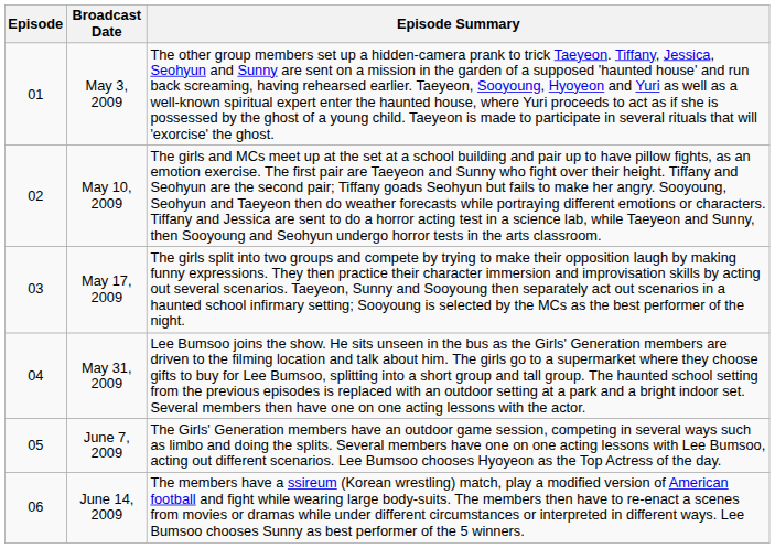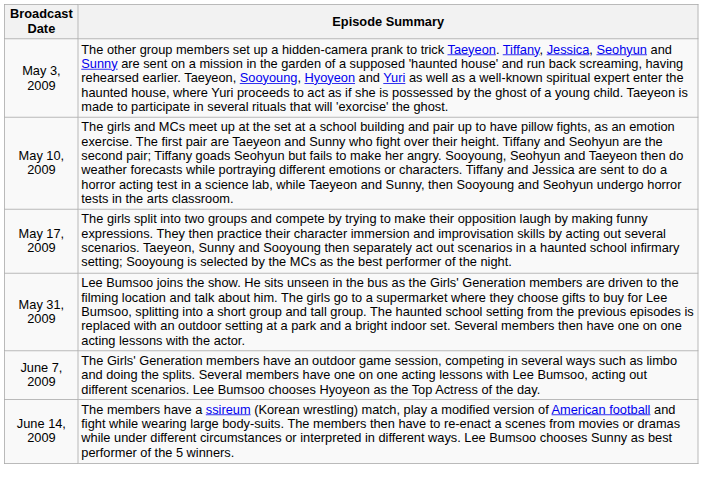 <table class="wikitable">
 <tr>
-<th>Episode</th>
 <th>Broadcast Date</th>
 <th>Episode Summary</th>
 </tr>
 <tr>
-<td style="text-align:center">01</td>
 <td style="text-align:center">May 3, 2009</td>
 <td>The other group members set up a hidden-camera prank to trick <a href='#'>Taeyeon</a>. <a href='#'>Tiffany</a>, <a href='#'>Jessica</a>, <a href='#'>Seohyun</a> and <a href='#'>Sunny</a> are sent on a mission in the garden of a supposed 'haunted house' and run back screaming, having rehearsed earlier. Taeyeon, <a href='#'>Sooyoung</a>, <a href='#'>Hyoyeon</a> and <a href='#'>Yuri</a> as well as a well-known spiritual expert enter the haunted house, where Yuri proceeds to act as if she is possessed by the ghost of a young child. Taeyeon is made to participate in several rituals that will 'exorcise' the ghost.</td>
 </tr>
 <tr>
-<td style="text-align:center">02</td>
 <td style="text-align:center">May 10, 2009</td>
 <td>The girls and MCs meet up at the set at a school building and pair up to have pillow fights, as an emotion exercise. The first pair are Taeyeon and Sunny who fight over their height. Tiffany and Seohyun are the second pair; Tiffany goads Seohyun but fails to make her angry. Sooyoung, Seohyun and Taeyeon then do weather forecasts while portraying different emotions or characters. Tiffany and Jessica are sent to do a horror acting test in a science lab, while Taeyeon and Sunny, then Sooyoung and Seohyun undergo horror tests in the arts classroom.</td>
 </tr>
 <tr>
-<td style="text-align:center">03</td>
 <td style="text-align:center">May 17, 2009</td>
 <td>The girls split into two groups and compete by trying to make their opposition laugh by making funny expressions. They then practice their character immersion and improvisation skills by acting out several scenarios. Taeyeon, Sunny and Sooyoung then separately act out scenarios in a haunted school infirmary setting; Sooyoung is selected by the MCs as the best performer of the night.</td>
 </tr>
 <tr>
-<td style="text-align:center">04</td>
 <td style="text-align:center">May 31, 2009</td>
 <td>Lee Bumsoo joins the show. He sits unseen in the bus as the Girls' Generation members are driven to the filming location and talk about him. The girls go to a supermarket where they choose gifts to buy for Lee Bumsoo, splitting into a short group and tall group. The haunted school setting from the previous episodes is replaced with an outdoor setting at a park and a bright indoor set. Several members then have one on one acting lessons with the actor.</td>
 </tr>
 <tr>
-<td style="text-align:center">05</td>
 <td style="text-align:center">June 7, 2009</td>
 <td>The Girls' Generation members have an outdoor game session, competing in several ways such as limbo and doing the splits. Several members have one on one acting lessons with Lee Bumsoo, acting out different scenarios. Lee Bumsoo chooses Hyoyeon as the Top Actress of the day.</td>
 </tr>
 <tr>
-<td style="text-align:center">06</td>
 <td style="text-align:center">June 14, 2009</td>
 <td>The members have a <a href='#'>ssireum</a> (Korean wrestling) match, play a modified version of <a href='#'>American football</a> and fight while wearing large body-suits. The members then have to re-enact a scenes from movies or dramas while under different circumstances or interpreted in different ways. Lee Bumsoo chooses Sunny as best performer of the 5 winners.</td>
 </tr>
 </table>
